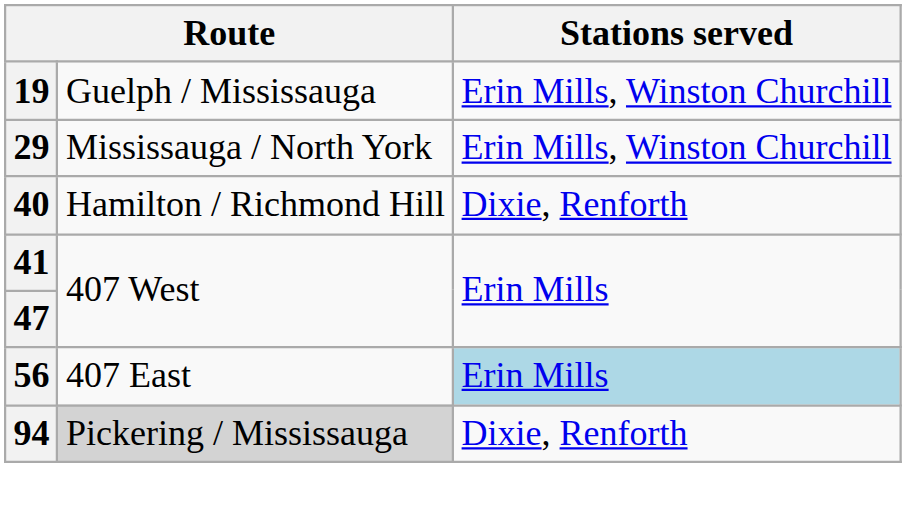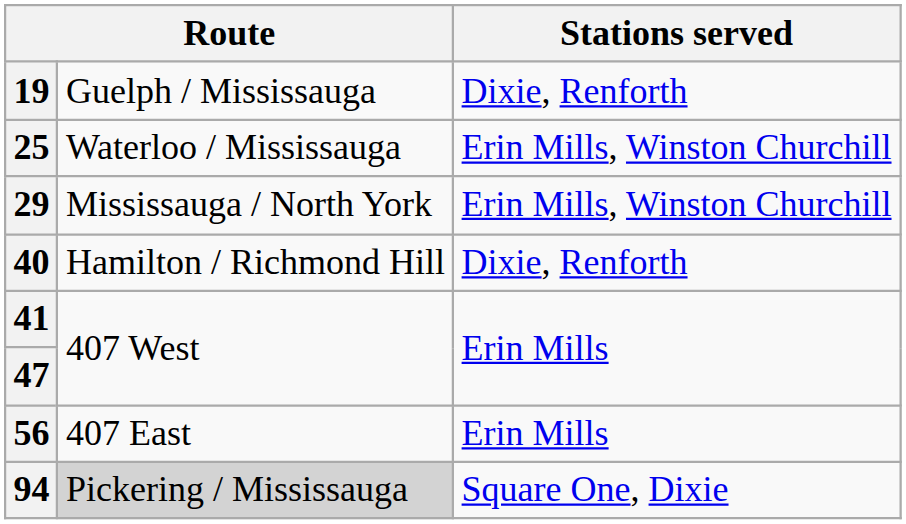 <table class="wikitable" style="font-size: 100%;" |>
 <tr>
 <th colspan="2">Route</th>
 <th>Stations served</th>
 </tr>
 <tr>
 <th>19</th>
 <td>Guelph / Mississauga</td>
+<td><a href='#'>Dixie</a>, <a href='#'>Renforth</a></td>
+</tr>
+<tr>
+<th>25</th>
+<td>Waterloo / Mississauga</td>
 <td><a href='#'>Erin Mills</a>, <a href='#'>Winston Churchill</a></td>
 </tr>
 <tr>
 <th>29</th>
 <td>Mississauga / North York</td>
 <td><a href='#'>Erin Mills</a>, <a href='#'>Winston Churchill</a></td>
 </tr>
 <tr>
 <th>40</th>
 <td>Hamilton / Richmond Hill</td>
 <td><a href='#'>Dixie</a>, <a href='#'>Renforth</a></td>
 </tr>
 <tr>
 <th>41</th>
 <td rowspan="2">407 West</td>
 <td rowspan="2"><a href='#'>Erin Mills</a></td>
 </tr>
 <tr>
 <th>47</th>
 </tr>
 <tr>
 <th>56</th>
 <td>407 East</td>
-<td style="background: lightblue;"><a href='#'>Erin Mills</a></td>
+<td><a href='#'>Erin Mills</a></td>
 </tr>
 <tr>
 <th>94</th>
 <td style="background: lightgrey;">Pickering / Mississauga</td>
-<td><a href='#'>Dixie</a>, <a href='#'>Renforth</a></td>
+<td><a href='#'>Square One</a>, <a href='#'>Dixie</a></td>
 </tr>
 </table>
